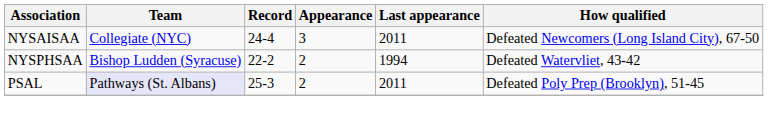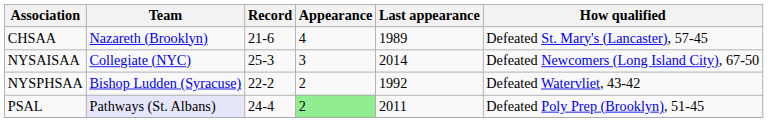 <table class="wikitable sortable" style="text-align:left;">
 <tr>
 <th>Association</th>
 <th>Team</th>
 <th>Record</th>
 <th data-sort-type="number">Appearance</th>
 <th>Last appearance</th>
 <th>How qualified</th>
 </tr>
 <tr>
+<td>CHSAA</td>
+<td><a href='#'>Nazareth (Brooklyn)</a></td>
+<td>21-6</td>
+<td>4</td>
+<td>1989</td>
+<td>Defeated <a href='#'>St. Mary's (Lancaster)</a>, 57-45</td>
+</tr>
+<tr>
 <td>NYSAISAA</td>
 <td><a href='#'>Collegiate (NYC)</a></td>
-<td>24-4</td>
+<td>25-3</td>
 <td>3</td>
-<td>2011</td>
+<td>2014</td>
 <td>Defeated <a href='#'>Newcomers (Long Island City)</a>, 67-50</td>
 </tr>
 <tr>
 <td>NYSPHSAA</td>
 <td><a href='#'>Bishop Ludden (Syracuse)</a></td>
 <td>22-2</td>
 <td>2</td>
-<td>1994</td>
+<td>1992</td>
 <td>Defeated <a href='#'>Watervliet</a>, 43-42</td>
 </tr>
 <tr>
 <td>PSAL</td>
 <td style="background: lavender;">Pathways (St. Albans)</td>
-<td>25-3</td>
-<td>2</td>
+<td>24-4</td>
+<td style="background: lightgreen;">2</td>
 <td>2011</td>
 <td>Defeated <a href='#'>Poly Prep (Brooklyn)</a>, 51-45</td>
 </tr>
 <tr>
 </tr>
 </table>
